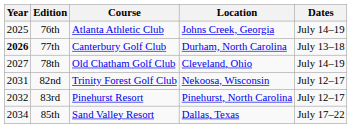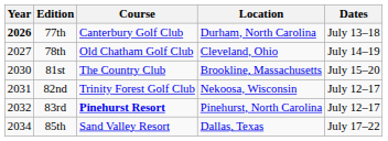 <table class=wikitable>
 <tr>
 <th>Year</th>
 <th>Edition</th>
 <th>Course</th>
 <th>Location</th>
 <th>Dates</th>
-</tr>
-<tr>
-<td align=center>2025</td>
-<td align=center>76th</td>
-<td><a href='#'>Atlanta Athletic Club</a></td>
-<td><a href='#'>Johns Creek, Georgia</a></td>
-<td>July 14–19</td>
 </tr>
 <tr>
 <td align=center><strong>2026</strong></td>
 <td align=center>77th</td>
 <td><a href='#'>Canterbury Golf Club</a></td>
 <td><a href='#'>Durham, North Carolina</a></td>
 <td>July 13–18</td>
 </tr>
 <tr>
 <td align=center>2027</td>
 <td align=center>78th</td>
 <td><a href='#'>Old Chatham Golf Club</a></td>
 <td><a href='#'>Cleveland, Ohio</a></td>
 <td>July 14–19</td>
 </tr>
 <tr>
+<td align=center>2030</td>
+<td align=center>81st</td>
+<td><a href='#'>The Country Club</a></td>
+<td><a href='#'>Brookline, Massachusetts</a></td>
+<td>July 15–20</td>
+</tr>
+<tr>
 <td align=center>2031</td>
 <td align=center>82nd</td>
 <td><a href='#'>Trinity Forest Golf Club</a></td>
 <td><a href='#'>Nekoosa, Wisconsin</a></td>
 <td>July 12–17</td>
 </tr>
 <tr>
 <td align=center>2032</td>
 <td align=center>83rd</td>
-<td><a href='#'>Pinehurst Resort</a></td>
+<td><strong><a href='#'>Pinehurst Resort</a></strong></td>
 <td><a href='#'>Pinehurst, North Carolina</a></td>
 <td>July 12–17</td>
 </tr>
 <tr>
 <td align=center>2034</td>
 <td align=center>85th</td>
 <td><a href='#'>Sand Valley Resort</a></td>
 <td><a href='#'>Dallas, Texas</a></td>
 <td>July 17–22</td>
 </tr>
 </table>
